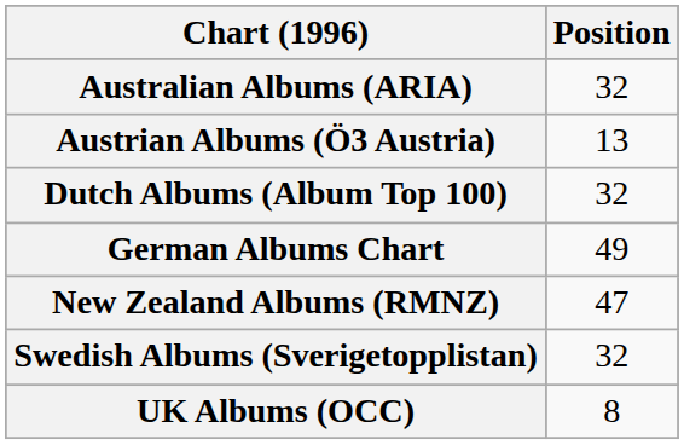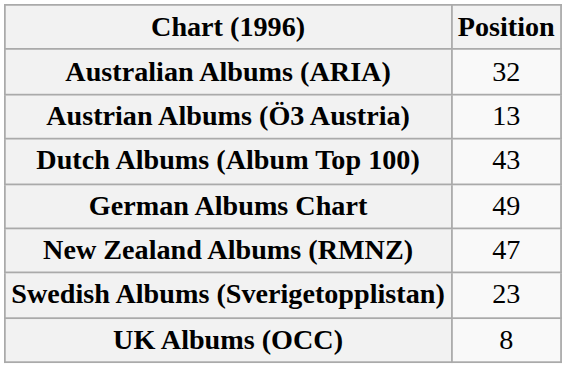 <table class="wikitable plainrowheaders sortable" style="text-align:center;">
 <tr>
 <th scope="column">Chart (1996)</th>
 <th scope="column">Position</th>
 </tr>
 <tr>
 <th scope="row">Australian Albums (ARIA)</th>
 <td>32</td>
 </tr>
 <tr>
 <th scope="row">Austrian Albums (Ö3 Austria)</th>
 <td>13</td>
 </tr>
 <tr>
 <th scope="row">Dutch Albums (Album Top 100)</th>
-<td>32</td>
+<td>43</td>
 </tr>
 <tr>
 <th scope="row">German Albums Chart</th>
 <td>49</td>
 </tr>
 <tr>
 <th scope="row">New Zealand Albums (RMNZ)</th>
 <td>47</td>
 </tr>
 <tr>
 <th scope="row">Swedish Albums (Sverigetopplistan)</th>
-<td>32</td>
+<td>23</td>
 </tr>
 <tr>
 <th scope="row">UK Albums (OCC)</th>
 <td>8</td>
 </tr>
 </table>
